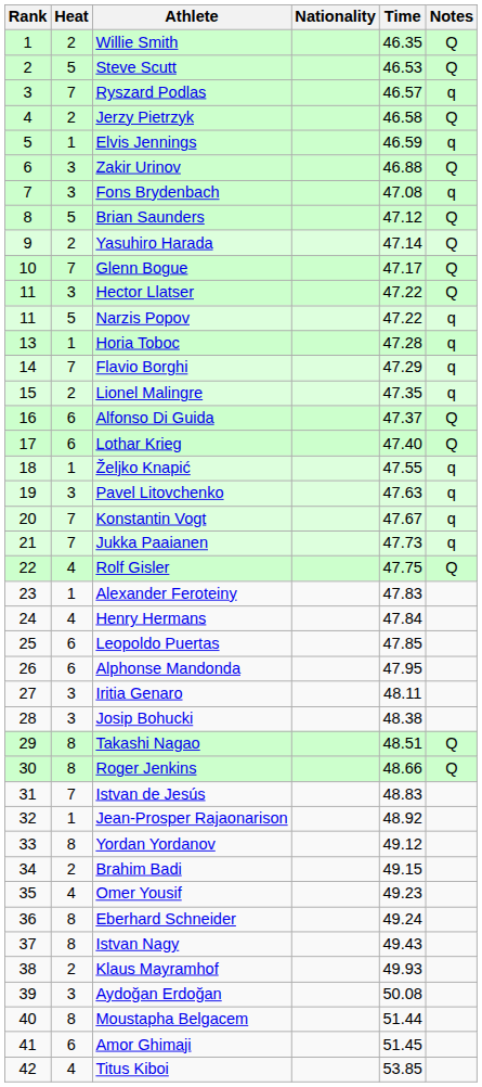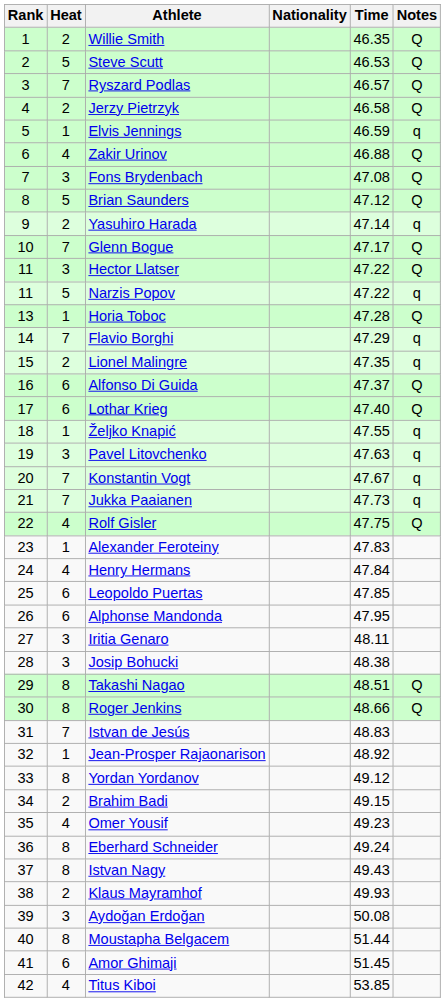 <table class="wikitable sortable" style="text-align:center">
 <tr>
 <th>Rank</th>
 <th>Heat</th>
 <th>Athlete</th>
 <th>Nationality</th>
 <th>Time</th>
 <th>Notes</th>
 </tr>
 <tr bgcolor=ccffcc>
 <td>1</td>
 <td>2</td>
 <td align=left><a href='#'>Willie Smith</a></td>
 <td align=left></td>
 <td>46.35</td>
 <td>Q</td>
 </tr>
 <tr bgcolor=ccffcc>
 <td>2</td>
 <td>5</td>
 <td align=left><a href='#'>Steve Scutt</a></td>
 <td align=left></td>
 <td>46.53</td>
 <td>Q</td>
 </tr>
 <tr bgcolor=ccffcc>
 <td>3</td>
 <td>7</td>
 <td align=left><a href='#'>Ryszard Podlas</a></td>
 <td align=left></td>
 <td>46.57</td>
-<td>q</td>
+<td>Q</td>
 </tr>
 <tr bgcolor=ccffcc>
 <td>4</td>
 <td>2</td>
 <td align=left><a href='#'>Jerzy Pietrzyk</a></td>
 <td align=left></td>
 <td>46.58</td>
 <td>Q</td>
 </tr>
 <tr bgcolor=ccffcc>
 <td>5</td>
 <td>1</td>
 <td align=left><a href='#'>Elvis Jennings</a></td>
 <td align=left></td>
 <td>46.59</td>
 <td>q</td>
 </tr>
 <tr bgcolor=ccffcc>
 <td>6</td>
-<td>3</td>
+<td>4</td>
 <td align=left><a href='#'>Zakir Urinov</a></td>
 <td align=left></td>
 <td>46.88</td>
 <td>Q</td>
 </tr>
 <tr bgcolor=ccffcc>
 <td>7</td>
 <td>3</td>
 <td align=left><a href='#'>Fons Brydenbach</a></td>
 <td align=left></td>
 <td>47.08</td>
-<td>q</td>
+<td>Q</td>
 </tr>
 <tr bgcolor=ccffcc>
 <td>8</td>
 <td>5</td>
 <td align=left><a href='#'>Brian Saunders</a></td>
 <td align=left></td>
 <td>47.12</td>
 <td>Q</td>
 </tr>
 <tr bgcolor=ddffdd>
 <td>9</td>
 <td>2</td>
 <td align=left><a href='#'>Yasuhiro Harada</a></td>
 <td align=left></td>
 <td>47.14</td>
-<td>Q</td>
+<td>q</td>
 </tr>
 <tr bgcolor=ccffcc>
 <td>10</td>
 <td>7</td>
 <td align=left><a href='#'>Glenn Bogue</a></td>
 <td align=left></td>
 <td>47.17</td>
 <td>Q</td>
 </tr>
 <tr bgcolor=ccffcc>
 <td>11</td>
 <td>3</td>
 <td align=left><a href='#'>Hector Llatser</a></td>
 <td align=left></td>
 <td>47.22</td>
 <td>Q</td>
 </tr>
 <tr bgcolor=ddffdd>
 <td>11</td>
 <td>5</td>
 <td align=left><a href='#'>Narzis Popov</a></td>
 <td align=left></td>
 <td>47.22</td>
 <td>q</td>
 </tr>
 <tr bgcolor=ccffcc>
 <td>13</td>
 <td>1</td>
 <td align=left><a href='#'>Horia Toboc</a></td>
 <td align=left></td>
 <td>47.28</td>
-<td>q</td>
+<td>Q</td>
 </tr>
 <tr bgcolor=ddffdd>
 <td>14</td>
 <td>7</td>
 <td align=left><a href='#'>Flavio Borghi</a></td>
 <td align=left></td>
 <td>47.29</td>
 <td>q</td>
 </tr>
 <tr bgcolor=ddffdd>
 <td>15</td>
 <td>2</td>
 <td align=left><a href='#'>Lionel Malingre</a></td>
 <td align=left></td>
 <td>47.35</td>
 <td>q</td>
 </tr>
 <tr bgcolor=ccffcc>
 <td>16</td>
 <td>6</td>
 <td align=left><a href='#'>Alfonso Di Guida</a></td>
 <td align=left></td>
 <td>47.37</td>
 <td>Q</td>
 </tr>
 <tr bgcolor=ccffcc>
 <td>17</td>
 <td>6</td>
 <td align=left><a href='#'>Lothar Krieg</a></td>
 <td align=left></td>
 <td>47.40</td>
 <td>Q</td>
 </tr>
 <tr bgcolor=ddffdd>
 <td>18</td>
 <td>1</td>
 <td align=left><a href='#'>Željko Knapić</a></td>
 <td align=left></td>
 <td>47.55</td>
 <td>q</td>
 </tr>
 <tr bgcolor=ddffdd>
 <td>19</td>
 <td>3</td>
 <td align=left><a href='#'>Pavel Litovchenko</a></td>
 <td align=left></td>
 <td>47.63</td>
 <td>q</td>
 </tr>
 <tr bgcolor=ddffdd>
 <td>20</td>
 <td>7</td>
 <td align=left><a href='#'>Konstantin Vogt</a></td>
 <td align=left></td>
 <td>47.67</td>
 <td>q</td>
 </tr>
 <tr bgcolor=ddffdd>
 <td>21</td>
 <td>7</td>
 <td align=left><a href='#'>Jukka Paaianen</a></td>
 <td align=left></td>
 <td>47.73</td>
 <td>q</td>
 </tr>
 <tr bgcolor=ccffcc>
 <td>22</td>
 <td>4</td>
 <td align=left><a href='#'>Rolf Gisler</a></td>
 <td align=left></td>
 <td>47.75</td>
 <td>Q</td>
 </tr>
 <tr>
 <td>23</td>
 <td>1</td>
 <td align=left><a href='#'>Alexander Feroteiny</a></td>
 <td align=left></td>
 <td>47.83</td>
 <td></td>
 </tr>
 <tr>
 <td>24</td>
 <td>4</td>
 <td align=left><a href='#'>Henry Hermans</a></td>
 <td align=left></td>
 <td>47.84</td>
 <td></td>
 </tr>
 <tr>
 <td>25</td>
 <td>6</td>
 <td align=left><a href='#'>Leopoldo Puertas</a></td>
 <td align=left></td>
 <td>47.85</td>
 <td></td>
 </tr>
 <tr>
 <td>26</td>
 <td>6</td>
 <td align=left><a href='#'>Alphonse Mandonda</a></td>
 <td align=left></td>
 <td>47.95</td>
 <td></td>
 </tr>
 <tr>
 <td>27</td>
 <td>3</td>
 <td align=left><a href='#'>Iritia Genaro</a></td>
 <td align=left></td>
 <td>48.11</td>
 <td></td>
 </tr>
 <tr>
 <td>28</td>
 <td>3</td>
 <td align=left><a href='#'>Josip Bohucki</a></td>
 <td align=left></td>
 <td>48.38</td>
 <td></td>
 </tr>
 <tr bgcolor=ccffcc>
 <td>29</td>
 <td>8</td>
 <td align=left><a href='#'>Takashi Nagao</a></td>
 <td align=left></td>
 <td>48.51</td>
 <td>Q</td>
 </tr>
 <tr bgcolor=ccffcc>
 <td>30</td>
 <td>8</td>
 <td align=left><a href='#'>Roger Jenkins</a></td>
 <td align=left></td>
 <td>48.66</td>
 <td>Q</td>
 </tr>
 <tr>
 <td>31</td>
 <td>7</td>
 <td align=left><a href='#'>Istvan de Jesús</a></td>
 <td align=left></td>
 <td>48.83</td>
 <td></td>
 </tr>
 <tr>
 <td>32</td>
 <td>1</td>
 <td align=left><a href='#'>Jean-Prosper Rajaonarison</a></td>
 <td align=left></td>
 <td>48.92</td>
 <td></td>
 </tr>
 <tr>
 <td>33</td>
 <td>8</td>
 <td align=left><a href='#'>Yordan Yordanov</a></td>
 <td align=left></td>
 <td>49.12</td>
 <td></td>
 </tr>
 <tr>
 <td>34</td>
 <td>2</td>
 <td align=left><a href='#'>Brahim Badi</a></td>
 <td align=left></td>
 <td>49.15</td>
 <td></td>
 </tr>
 <tr>
 <td>35</td>
 <td>4</td>
 <td align=left><a href='#'>Omer Yousif</a></td>
 <td align=left></td>
 <td>49.23</td>
 <td></td>
 </tr>
 <tr>
 <td>36</td>
 <td>8</td>
 <td align=left><a href='#'>Eberhard Schneider</a></td>
 <td align=left></td>
 <td>49.24</td>
 <td></td>
 </tr>
 <tr>
 <td>37</td>
 <td>8</td>
 <td align=left><a href='#'>Istvan Nagy</a></td>
 <td align=left></td>
 <td>49.43</td>
 <td></td>
 </tr>
 <tr>
 <td>38</td>
 <td>2</td>
 <td align=left><a href='#'>Klaus Mayramhof</a></td>
 <td align=left></td>
 <td>49.93</td>
 <td></td>
 </tr>
 <tr>
 <td>39</td>
 <td>3</td>
 <td align=left><a href='#'>Aydoğan Erdoğan</a></td>
 <td align=left></td>
 <td>50.08</td>
 <td></td>
 </tr>
 <tr>
 <td>40</td>
 <td>8</td>
 <td align=left><a href='#'>Moustapha Belgacem</a></td>
 <td align=left></td>
 <td>51.44</td>
 <td></td>
 </tr>
 <tr>
 <td>41</td>
 <td>6</td>
 <td align=left><a href='#'>Amor Ghimaji</a></td>
 <td align=left></td>
 <td>51.45</td>
 <td></td>
 </tr>
 <tr>
 <td>42</td>
 <td>4</td>
 <td align=left><a href='#'>Titus Kiboi</a></td>
 <td align=left></td>
 <td>53.85</td>
 <td></td>
 </tr>
 </table>
